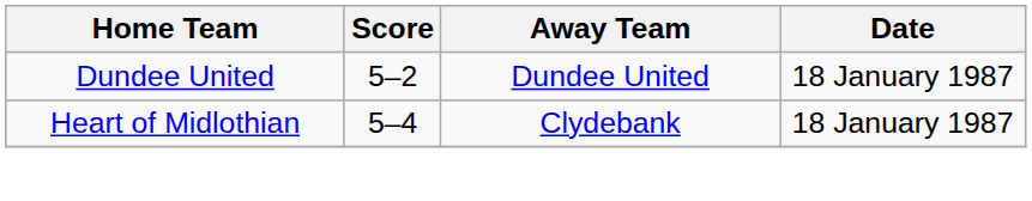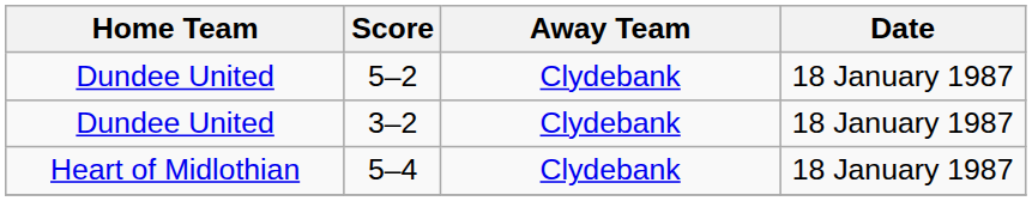 <table class="wikitable" style="text-align:center;">
 <tr>
 <th width=175>Home Team</th>
 <th width=20>Score</th>
 <th width=175>Away Team</th>
 <th width= 125>Date</th>
 </tr>
 <tr>
 <td><a href='#'>Dundee United</a></td>
 <td>5–2</td>
+<td><a href='#'>Clydebank</a></td>
+<td>18 January 1987</td>
+</tr>
+<tr>
 <td><a href='#'>Dundee United</a></td>
+<td>3–2</td>
+<td><a href='#'>Clydebank</a></td>
 <td>18 January 1987</td>
 </tr>
 <tr>
 <td><a href='#'>Heart of Midlothian</a></td>
 <td>5–4</td>
 <td><a href='#'>Clydebank</a></td>
 <td>18 January 1987</td>
 </tr>
 <tr>
 </tr>
 </table>
